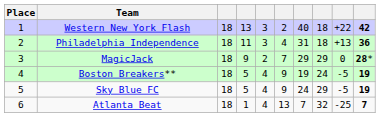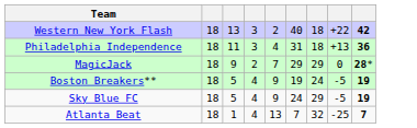 <table class="wikitable">
 <tr>
-<th>Place</th>
 <th style="width:240px;">Team</th>
 <th width="20"></th>
 <th width="20"></th>
 <th width="20"></th>
 <th width="20"></th>
 <th width="20"></th>
 <th width="20"></th>
 <th width="20"></th>
 <th width="20"></th>
 </tr>
 <tr style="background:#ccf; text-align:center;">
-<td>1</td>
 <td><a href='#'>Western New York Flash</a></td>
 <td>18</td>
 <td>13</td>
 <td>3</td>
 <td>2</td>
 <td>40</td>
 <td>18</td>
 <td>+22</td>
 <td><strong>42</strong></td>
 </tr>
 <tr style="background:#cfc; text-align:center;">
-<td>2</td>
 <td><a href='#'>Philadelphia Independence</a></td>
 <td>18</td>
 <td>11</td>
 <td>3</td>
 <td>4</td>
 <td>31</td>
 <td>18</td>
 <td>+13</td>
 <td><strong>36</strong></td>
 </tr>
 <tr style="background:#cfc; text-align:center;">
-<td>3</td>
 <td><a href='#'>MagicJack</a></td>
 <td>18</td>
 <td>9</td>
 <td>2</td>
 <td>7</td>
 <td>29</td>
 <td>29</td>
 <td>0</td>
 <td><strong>28</strong>*</td>
 </tr>
 <tr style="background:#cfc; text-align:center;">
-<td>4</td>
 <td><a href='#'>Boston Breakers</a>**</td>
 <td>18</td>
 <td>5</td>
 <td>4</td>
 <td>9</td>
 <td>19</td>
 <td>24</td>
 <td>-5</td>
 <td><strong>19</strong></td>
 </tr>
 <tr style="text-align:center;">
-<td>5</td>
 <td><a href='#'>Sky Blue FC</a></td>
 <td>18</td>
 <td>5</td>
 <td>4</td>
 <td>9</td>
 <td>24</td>
 <td>29</td>
 <td>-5</td>
 <td><strong>19</strong></td>
 </tr>
 <tr style="text-align:center;">
-<td>6</td>
 <td><a href='#'>Atlanta Beat</a></td>
 <td>18</td>
 <td>1</td>
 <td>4</td>
 <td>13</td>
 <td>7</td>
 <td>32</td>
 <td>-25</td>
 <td><strong>7</strong></td>
 </tr>
 </table>
